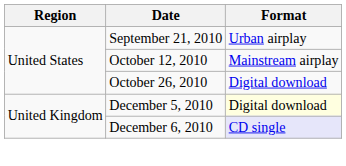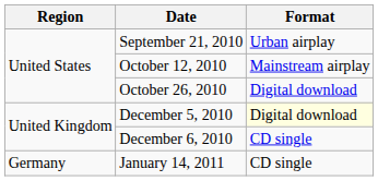 <table class="wikitable">
 <tr>
 <th>Region</th>
 <th>Date</th>
 <th>Format</th>
 </tr>
 <tr>
 <td rowspan="3">United States</td>
 <td>September 21, 2010</td>
 <td><a href='#'>Urban</a> airplay</td>
 </tr>
 <tr>
 <td>October 12, 2010</td>
 <td><a href='#'>Mainstream</a> airplay</td>
 </tr>
 <tr>
 <td>October 26, 2010</td>
 <td><a href='#'>Digital download</a></td>
 </tr>
 <tr>
 <td rowspan="2">United Kingdom</td>
 <td>December 5, 2010</td>
 <td style="background: lightyellow;">Digital download</td>
 </tr>
 <tr>
 <td>December 6, 2010</td>
-<td style="background: lavender;"><a href='#'>CD single</a></td>
+<td><a href='#'>CD single</a></td>
+</tr>
+<tr>
+<td>Germany</td>
+<td>January 14, 2011</td>
+<td>CD single</td>
 </tr>
 </table>
